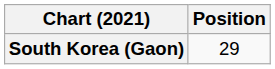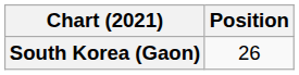 <table class="wikitable plainrowheaders" style="text-align:center">
 <tr>
 <th scope="col">Chart (2021)</th>
 <th scope="col">Position</th>
 </tr>
 <tr>
 <th scope="row">South Korea (Gaon)</th>
-<td>29</td>
+<td>26</td>
 </tr>
 </table>
